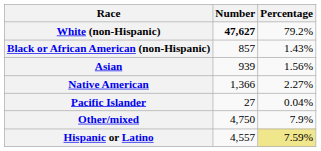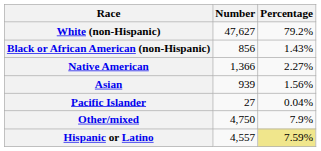 <table class="wikitable" style="text-align:right">
 <tr>
 <th scope="col">Race</th>
 <th scope="col">Number</th>
 <th scope="col">Percentage</th>
 </tr>
 <tr>
 <th scope="row"><a href='#'>White</a> (non-Hispanic)</th>
-<td><strong>47,627</strong></td>
+<td>47,627</td>
 <td>79.2%</td>
 </tr>
 <tr>
 <th scope="row"><a href='#'>Black or African American</a> (non-Hispanic)</th>
-<td>857</td>
+<td>856</td>
 <td>1.43%</td>
+</tr>
+<tr>
+<th scope="row"><a href='#'>Native American</a></th>
+<td>1,366</td>
+<td>2.27%</td>
 </tr>
 <tr>
 <th scope="row"><a href='#'>Asian</a></th>
 <td>939</td>
 <td>1.56%</td>
-</tr>
-<tr>
-<th scope="row"><a href='#'>Native American</a></th>
-<td>1,366</td>
-<td>2.27%</td>
 </tr>
 <tr>
 <th scope="row"><a href='#'>Pacific Islander</a></th>
 <td>27</td>
 <td>0.04%</td>
 </tr>
 <tr>
 <th scope="row"><a href='#'>Other/mixed</a></th>
 <td>4,750</td>
 <td>7.9%</td>
 </tr>
 <tr>
 <th scope="row"><a href='#'>Hispanic</a> or <a href='#'>Latino</a></th>
 <td>4,557</td>
 <td style="background: khaki;">7.59%</td>
 </tr>
 </table>
